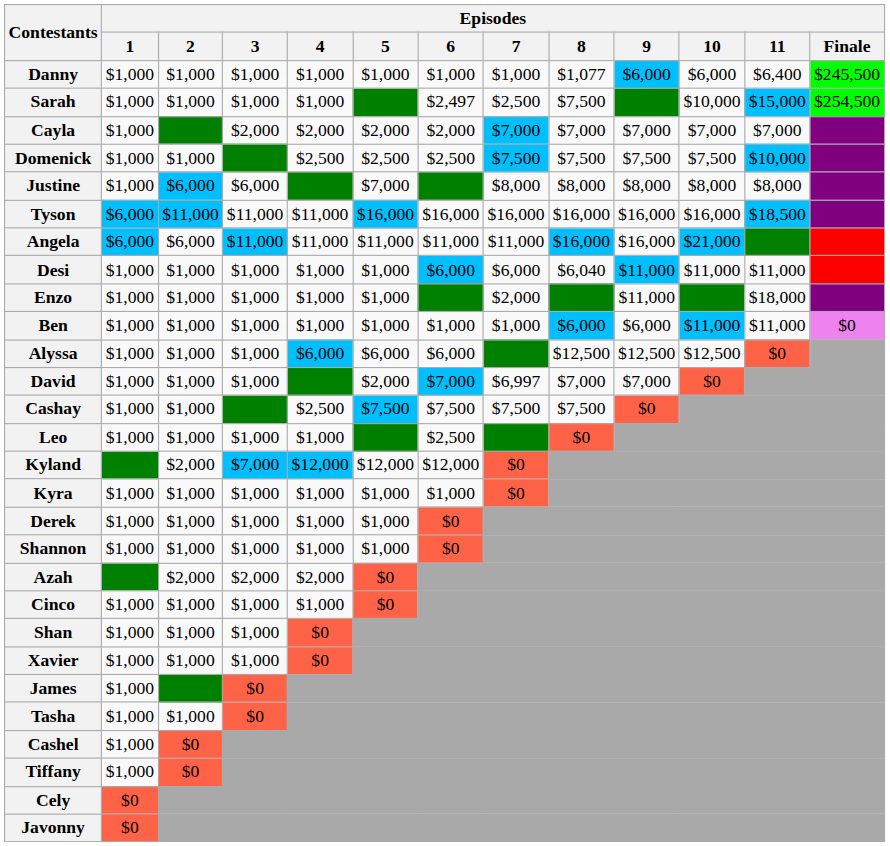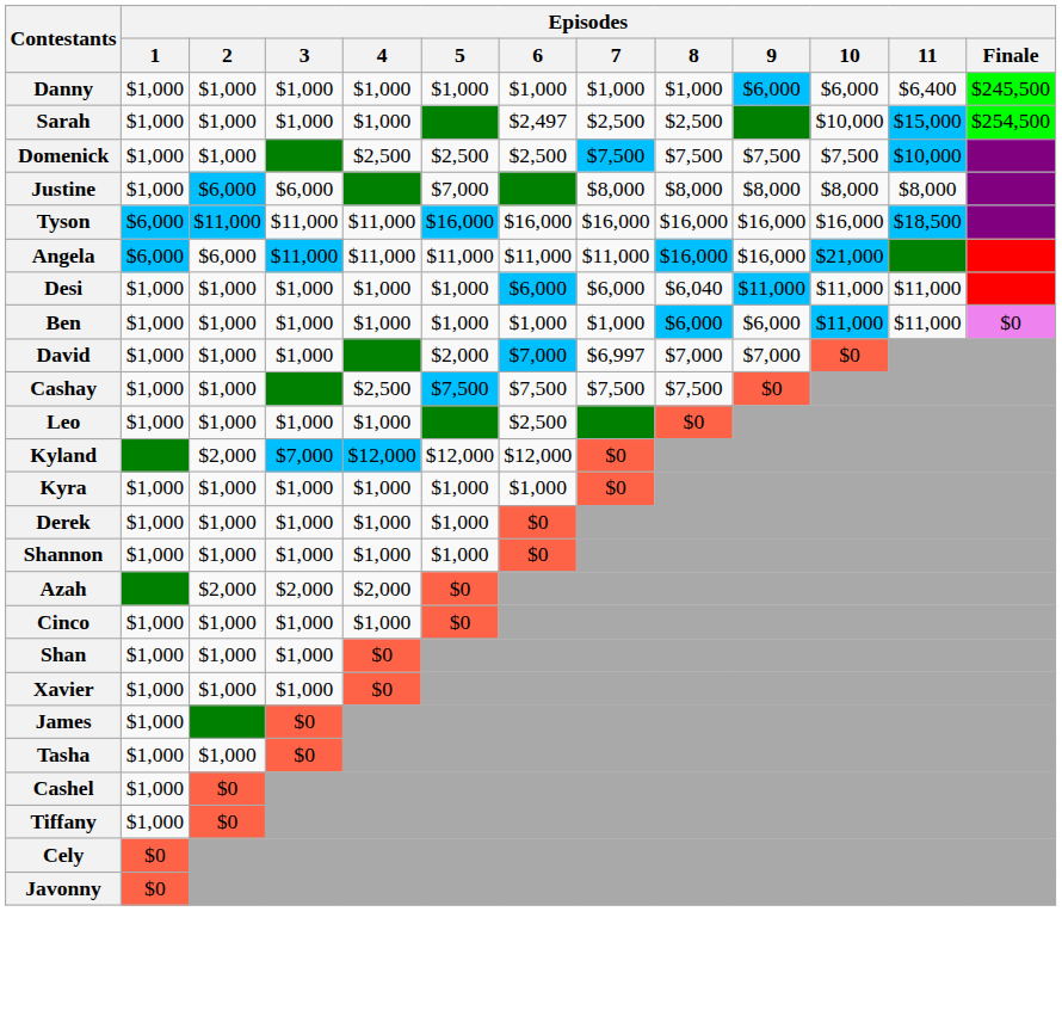 <table class="wikitable unsortable" style="text-align:center">
 <tr>
 <th rowspan="2" scope="col">Contestants</th>
 <th colspan="12" scope="col">Episodes</th>
 </tr>
 <tr>
 <th>1</th>
 <th>2</th>
 <th>3</th>
 <th>4</th>
 <th>5</th>
 <th>6</th>
 <th>7</th>
 <th>8</th>
 <th>9</th>
 <th>10</th>
 <th>11</th>
 <th>Finale</th>
 </tr>
 <tr>
 <th scope="row">Danny</th>
 <td>$1,000</td>
 <td>$1,000</td>
 <td>$1,000</td>
 <td>$1,000</td>
 <td>$1,000</td>
 <td>$1,000</td>
 <td>$1,000</td>
-<td>$1,077</td>
+<td>$1,000</td>
 <td style="background:deepskyblue">$6,000</td>
 <td>$6,000</td>
 <td>$6,400</td>
 <td style="background:lime">$245,500</td>
 </tr>
 <tr>
 <th scope="row">Sarah</th>
 <td>$1,000</td>
 <td>$1,000</td>
 <td>$1,000</td>
 <td>$1,000</td>
 <td style="background:green"></td>
 <td>$2,497</td>
 <td>$2,500</td>
-<td>$7,500</td>
+<td>$2,500</td>
 <td style="background:green"></td>
 <td>$10,000</td>
 <td style="background:deepskyblue">$15,000</td>
 <td style="background:lime">$254,500</td>
-</tr>
-<tr>
-<th scope="row">Cayla</th>
-<td>$1,000</td>
-<td style="background:green"></td>
-<td>$2,000</td>
-<td>$2,000</td>
-<td>$2,000</td>
-<td>$2,000</td>
-<td style="background:deepskyblue">$7,000</td>
-<td>$7,000</td>
-<td>$7,000</td>
-<td>$7,000</td>
-<td>$7,000</td>
-<td style="background:purple"></td>
 </tr>
 <tr>
 <th scope="row">Domenick</th>
 <td>$1,000</td>
 <td>$1,000</td>
 <td style="background:green"></td>
 <td>$2,500</td>
 <td>$2,500</td>
 <td>$2,500</td>
 <td style="background:deepskyblue">$7,500</td>
 <td>$7,500</td>
 <td>$7,500</td>
 <td>$7,500</td>
 <td style="background:deepskyblue">$10,000</td>
 <td style="background:purple"></td>
 </tr>
 <tr>
 <th scope="row">Justine</th>
 <td>$1,000</td>
 <td style="background:deepskyblue">$6,000</td>
 <td>$6,000</td>
 <td style="background:green"></td>
 <td>$7,000</td>
 <td style="background:green"></td>
 <td>$8,000</td>
 <td>$8,000</td>
 <td>$8,000</td>
 <td>$8,000</td>
 <td>$8,000</td>
 <td style="background:purple"></td>
 </tr>
 <tr>
 <th scope="row">Tyson</th>
 <td style="background:deepskyblue">$6,000</td>
 <td style="background:deepskyblue">$11,000</td>
 <td>$11,000</td>
 <td>$11,000</td>
 <td style="background:deepskyblue">$16,000</td>
 <td>$16,000</td>
 <td>$16,000</td>
 <td>$16,000</td>
 <td>$16,000</td>
 <td>$16,000</td>
 <td style="background:deepskyblue">$18,500</td>
 <td style="background:purple"></td>
 </tr>
 <tr>
 <th scope="row">Angela</th>
 <td style="background:deepskyblue">$6,000</td>
 <td>$6,000</td>
 <td style="background:deepskyblue">$11,000</td>
 <td>$11,000</td>
 <td>$11,000</td>
 <td>$11,000</td>
 <td>$11,000</td>
 <td style="background:deepskyblue">$16,000</td>
 <td>$16,000</td>
 <td style="background:deepskyblue">$21,000</td>
 <td style="background:green"></td>
 <td style="background:red"></td>
 </tr>
 <tr>
 <th scope="row">Desi</th>
 <td>$1,000</td>
 <td>$1,000</td>
 <td>$1,000</td>
 <td>$1,000</td>
 <td>$1,000</td>
 <td style="background:deepskyblue">$6,000</td>
 <td>$6,000</td>
 <td>$6,040</td>
 <td style="background:deepskyblue">$11,000</td>
 <td>$11,000</td>
 <td>$11,000</td>
 <td style="background:red"></td>
 </tr>
 <tr>
-<th scope="row">Enzo</th>
-<td>$1,000</td>
-<td>$1,000</td>
-<td>$1,000</td>
-<td>$1,000</td>
-<td>$1,000</td>
-<td style="background:green"></td>
-<td>$2,000</td>
-<td style="background:green"></td>
-<td>$11,000</td>
-<td style="background:green"></td>
-<td>$18,000</td>
-<td style="background:purple"></td>
-</tr>
-<tr>
 <th scope="row">Ben</th>
 <td>$1,000</td>
 <td>$1,000</td>
 <td>$1,000</td>
 <td>$1,000</td>
 <td>$1,000</td>
 <td>$1,000</td>
 <td>$1,000</td>
 <td style="background:deepskyblue">$6,000</td>
 <td>$6,000</td>
 <td style="background:deepskyblue">$11,000</td>
 <td>$11,000</td>
 <td style="background:violet">$0</td>
-</tr>
-<tr>
-<th scope="row">Alyssa</th>
-<td>$1,000</td>
-<td>$1,000</td>
-<td>$1,000</td>
-<td style="background:deepskyblue">$6,000</td>
-<td>$6,000</td>
-<td>$6,000</td>
-<td style="background:green"></td>
-<td>$12,500</td>
-<td>$12,500</td>
-<td>$12,500</td>
-<td style="background:tomato">$0</td>
-<td colspan="1" style="background:darkgray"></td>
 </tr>
 <tr>
 <th scope="row">David</th>
 <td>$1,000</td>
 <td>$1,000</td>
 <td>$1,000</td>
 <td style="background:green"></td>
 <td>$2,000</td>
 <td style="background:deepskyblue">$7,000</td>
 <td>$6,997</td>
 <td>$7,000</td>
 <td>$7,000</td>
 <td style="background:tomato">$0</td>
 <td colspan="2" style="background:darkgray"></td>
 </tr>
 <tr>
 <th scope="row">Cashay</th>
 <td>$1,000</td>
 <td>$1,000</td>
 <td style="background:green"></td>
 <td>$2,500</td>
 <td style="background:deepskyblue">$7,500</td>
 <td>$7,500</td>
 <td>$7,500</td>
 <td>$7,500</td>
 <td style="background:tomato">$0</td>
 <td colspan="3" style="background:darkgray"></td>
 </tr>
 <tr>
 <th scope="row">Leo</th>
 <td>$1,000</td>
 <td>$1,000</td>
 <td>$1,000</td>
 <td>$1,000</td>
 <td style="background:green"></td>
 <td>$2,500</td>
 <td style="background:green"></td>
 <td style="background:tomato">$0</td>
 <td colspan="4" style="background:darkgray"></td>
 </tr>
 <tr>
 <th scope="row">Kyland</th>
 <td style="background:green"></td>
 <td>$2,000</td>
 <td style="background:deepskyblue">$7,000</td>
 <td style="background:deepskyblue">$12,000</td>
 <td>$12,000</td>
 <td>$12,000</td>
 <td style="background:tomato">$0</td>
 <td colspan="5" style="background:darkgray"></td>
 </tr>
 <tr>
 <th scope="row">Kyra</th>
 <td>$1,000</td>
 <td>$1,000</td>
 <td>$1,000</td>
 <td>$1,000</td>
 <td>$1,000</td>
 <td>$1,000</td>
 <td style="background:tomato">$0</td>
 <td colspan="5" style="background:darkgray"></td>
 </tr>
 <tr>
 <th scope="row">Derek</th>
 <td>$1,000</td>
 <td>$1,000</td>
 <td>$1,000</td>
 <td>$1,000</td>
 <td>$1,000</td>
 <td style="background:tomato">$0</td>
 <td colspan="6" style="background:darkgray"></td>
 </tr>
 <tr>
 <th scope="row">Shannon</th>
 <td>$1,000</td>
 <td>$1,000</td>
 <td>$1,000</td>
 <td>$1,000</td>
 <td>$1,000</td>
 <td style="background:tomato">$0</td>
 <td colspan="6" style="background:darkgray"></td>
 </tr>
 <tr>
 <th scope="row">Azah</th>
 <td style="background:green"></td>
 <td>$2,000</td>
 <td>$2,000</td>
 <td>$2,000</td>
 <td style="background:tomato">$0</td>
 <td colspan="7" style="background:darkgray"></td>
 </tr>
 <tr>
 <th scope="row">Cinco</th>
 <td>$1,000</td>
 <td>$1,000</td>
 <td>$1,000</td>
 <td>$1,000</td>
 <td style="background:tomato">$0</td>
 <td colspan="7" style="background:darkgray"></td>
 </tr>
 <tr>
 <th scope="row">Shan</th>
 <td>$1,000</td>
 <td>$1,000</td>
 <td>$1,000</td>
 <td style="background:tomato">$0</td>
 <td colspan="8" style="background:darkgray"></td>
 </tr>
 <tr>
 <th scope="row">Xavier</th>
 <td>$1,000</td>
 <td>$1,000</td>
 <td>$1,000</td>
 <td style="background:tomato">$0</td>
 <td colspan="8" style="background:darkgray"></td>
 </tr>
 <tr>
 <th scope="row">James</th>
 <td>$1,000</td>
 <td style="background:green"></td>
 <td style="background:tomato">$0</td>
 <td colspan="9" style="background:darkgray"></td>
 </tr>
 <tr>
 <th scope="row">Tasha</th>
 <td>$1,000</td>
 <td>$1,000</td>
 <td style="background:tomato">$0</td>
 <td colspan="9" style="background:darkgray"></td>
 </tr>
 <tr>
 <th scope="row">Cashel</th>
 <td>$1,000</td>
 <td style="background:tomato">$0</td>
 <td colspan="10" style="background:darkgray"></td>
 </tr>
 <tr>
 <th scope="row">Tiffany</th>
 <td>$1,000</td>
 <td style="background:tomato">$0</td>
 <td colspan="10" style="background:darkgray"></td>
 </tr>
 <tr>
 <th scope="row">Cely</th>
 <td style="background:tomato">$0</td>
 <td colspan="11" style="background:darkgray"></td>
 </tr>
 <tr>
 <th scope="row">Javonny</th>
 <td style="background:tomato">$0</td>
 <td colspan="11" style="background:darkgray"></td>
 </tr>
 </table>
